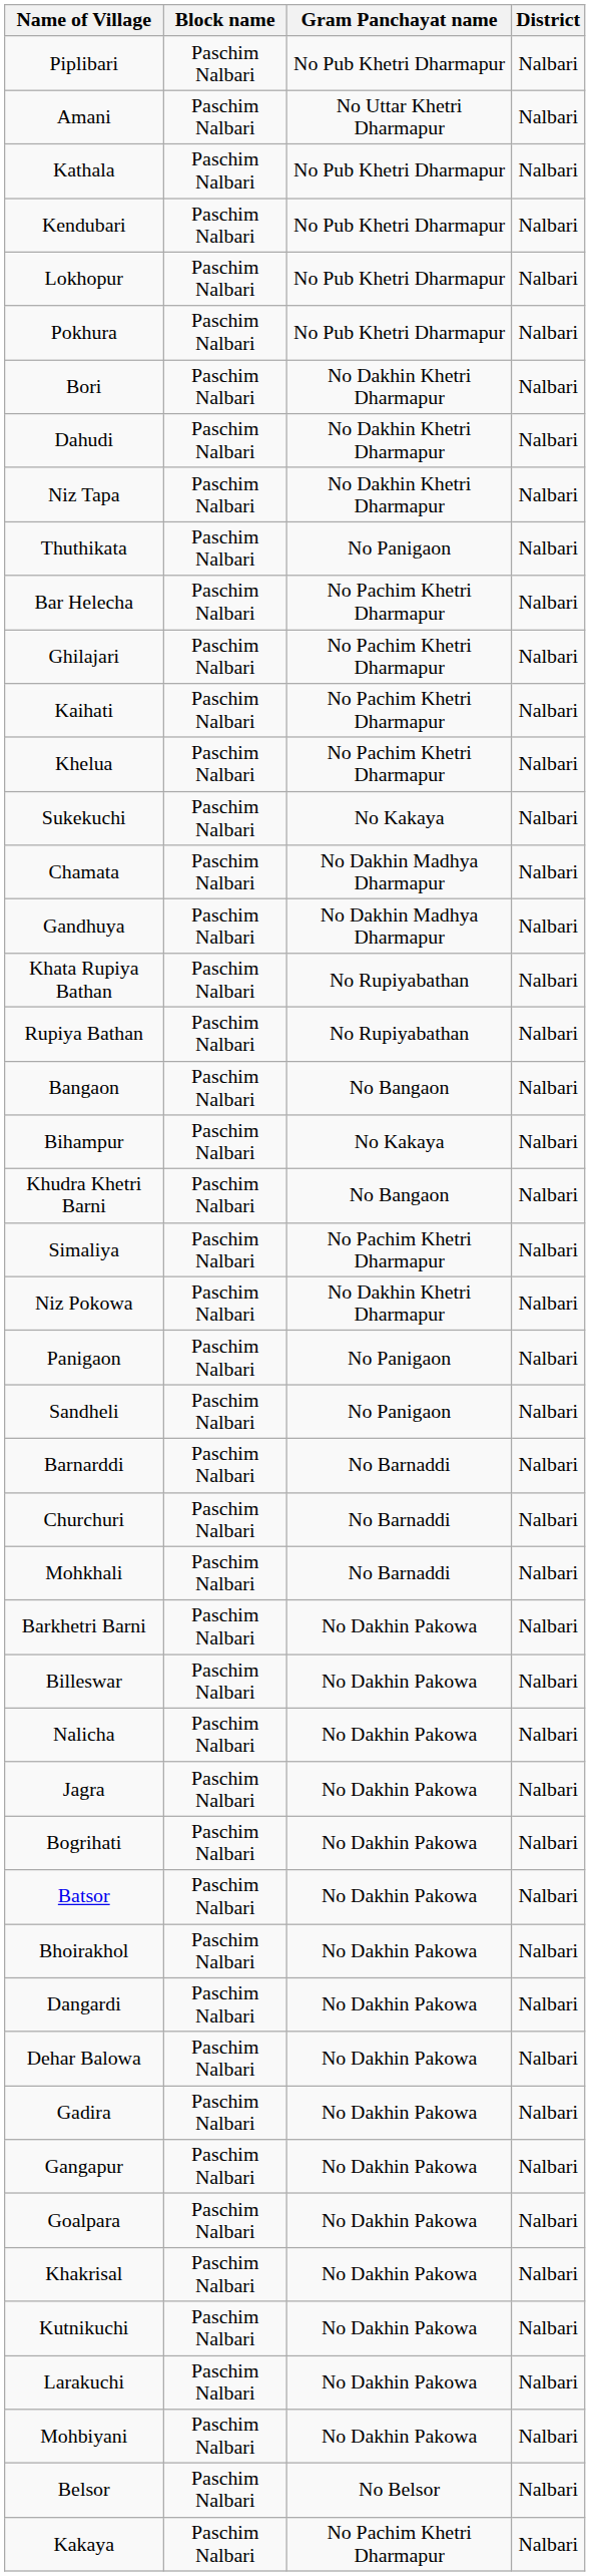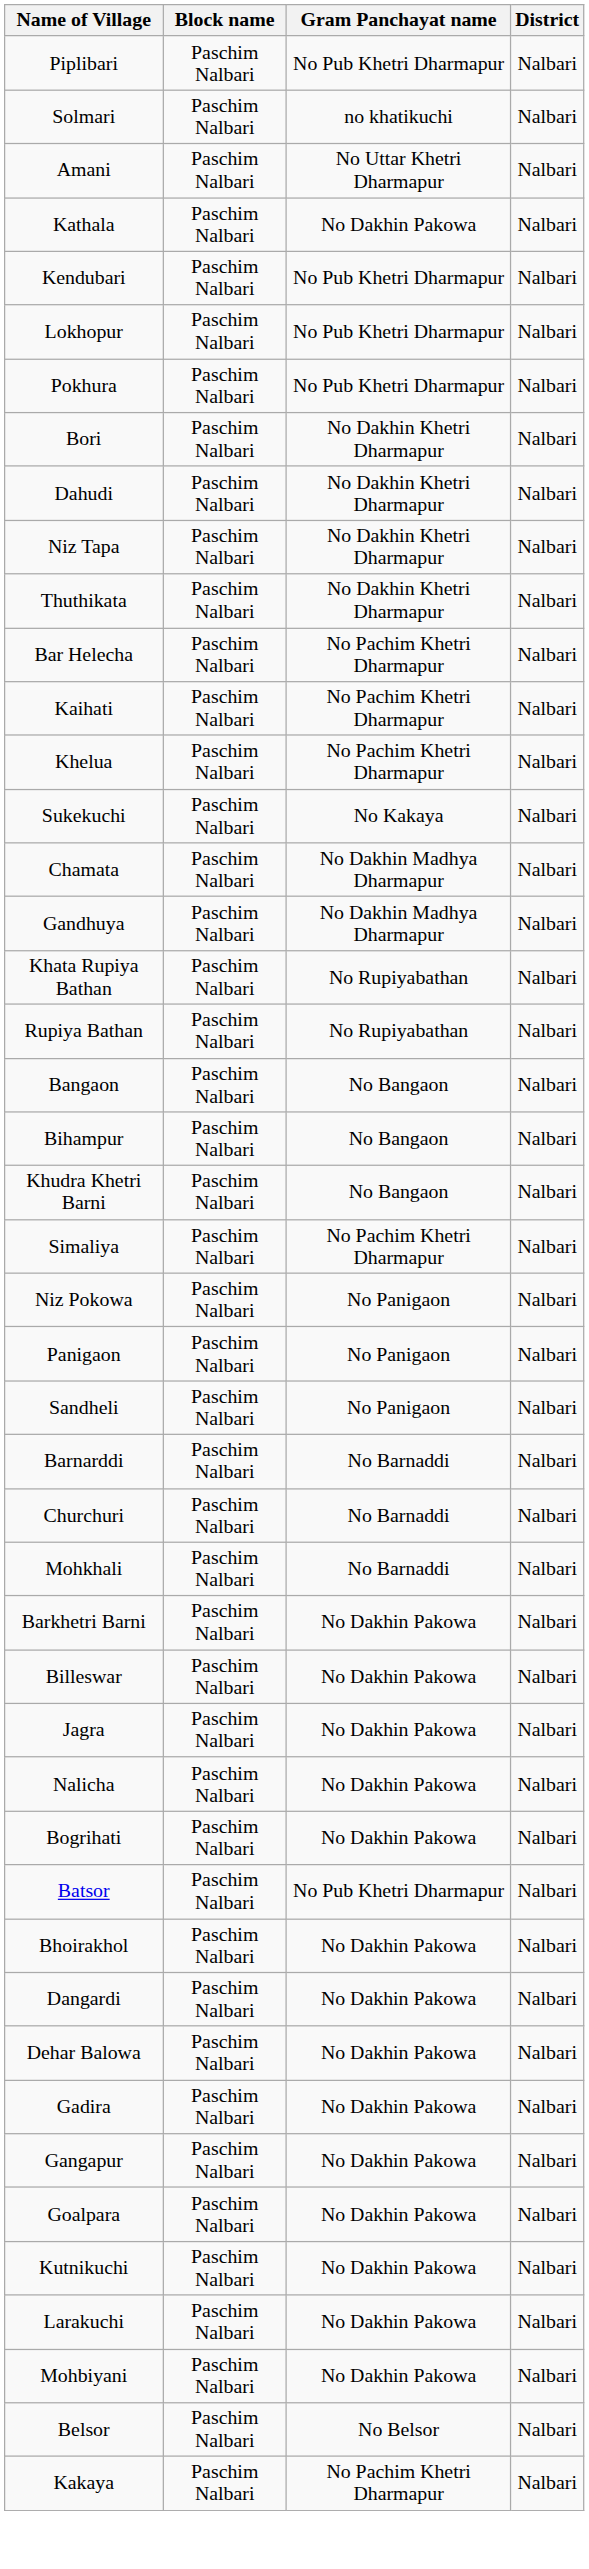 <table class="wikitable" style="text-align:center; width:75%;" align="center">
 <tr>
 <th scope="col">Name of Village</th>
 <th scope="col">Block name</th>
 <th scope="col">Gram Panchayat name</th>
 <th scope="col">District</th>
 </tr>
 <tr>
 <td>Piplibari</td>
 <td>Paschim Nalbari</td>
 <td>No Pub Khetri Dharmapur</td>
 <td>Nalbari</td>
 </tr>
 <tr>
+<td>Solmari</td>
+<td>Paschim Nalbari</td>
+<td>no khatikuchi</td>
+<td>Nalbari</td>
+</tr>
+<tr>
 <td>Amani</td>
 <td>Paschim Nalbari</td>
 <td>No Uttar Khetri Dharmapur</td>
 <td>Nalbari</td>
 </tr>
 <tr>
 <td>Kathala</td>
 <td>Paschim Nalbari</td>
-<td>No Pub Khetri Dharmapur</td>
+<td>No Dakhin Pakowa</td>
 <td>Nalbari</td>
 </tr>
 <tr>
 <td>Kendubari</td>
 <td>Paschim Nalbari</td>
 <td>No Pub Khetri Dharmapur</td>
 <td>Nalbari</td>
 </tr>
 <tr>
 <td>Lokhopur</td>
 <td>Paschim Nalbari</td>
 <td>No Pub Khetri Dharmapur</td>
 <td>Nalbari</td>
 </tr>
 <tr>
 <td>Pokhura</td>
 <td>Paschim Nalbari</td>
 <td>No Pub Khetri Dharmapur</td>
 <td>Nalbari</td>
 </tr>
 <tr>
 <td>Bori</td>
 <td>Paschim Nalbari</td>
 <td>No Dakhin Khetri Dharmapur</td>
 <td>Nalbari</td>
 </tr>
 <tr>
 <td>Dahudi</td>
 <td>Paschim Nalbari</td>
 <td>No Dakhin Khetri Dharmapur</td>
 <td>Nalbari</td>
 </tr>
 <tr>
 <td>Niz Tapa</td>
 <td>Paschim Nalbari</td>
 <td>No Dakhin Khetri Dharmapur</td>
 <td>Nalbari</td>
 </tr>
 <tr>
 <td>Thuthikata</td>
 <td>Paschim Nalbari</td>
-<td>No Panigaon</td>
+<td>No Dakhin Khetri Dharmapur</td>
 <td>Nalbari</td>
 </tr>
 <tr>
 <td>Bar Helecha</td>
-<td>Paschim Nalbari</td>
-<td>No Pachim Khetri Dharmapur</td>
-<td>Nalbari</td>
-</tr>
-<tr>
-<td>Ghilajari</td>
 <td>Paschim Nalbari</td>
 <td>No Pachim Khetri Dharmapur</td>
 <td>Nalbari</td>
 </tr>
 <tr>
 <td>Kaihati</td>
 <td>Paschim Nalbari</td>
 <td>No Pachim Khetri Dharmapur</td>
 <td>Nalbari</td>
 </tr>
 <tr>
 <td>Khelua</td>
 <td>Paschim Nalbari</td>
 <td>No Pachim Khetri Dharmapur</td>
 <td>Nalbari</td>
 </tr>
 <tr>
 <td>Sukekuchi</td>
 <td>Paschim Nalbari</td>
 <td>No Kakaya</td>
 <td>Nalbari</td>
 </tr>
 <tr>
 <td>Chamata</td>
 <td>Paschim Nalbari</td>
 <td>No Dakhin Madhya Dharmapur</td>
 <td>Nalbari</td>
 </tr>
 <tr>
 <td>Gandhuya</td>
 <td>Paschim Nalbari</td>
 <td>No Dakhin Madhya Dharmapur</td>
 <td>Nalbari</td>
 </tr>
 <tr>
 <td>Khata Rupiya Bathan</td>
 <td>Paschim Nalbari</td>
 <td>No Rupiyabathan</td>
 <td>Nalbari</td>
 </tr>
 <tr>
 <td>Rupiya Bathan</td>
 <td>Paschim Nalbari</td>
 <td>No Rupiyabathan</td>
 <td>Nalbari</td>
 </tr>
 <tr>
 <td>Bangaon</td>
 <td>Paschim Nalbari</td>
 <td>No Bangaon</td>
 <td>Nalbari</td>
 </tr>
 <tr>
 <td>Bihampur</td>
 <td>Paschim Nalbari</td>
-<td>No Kakaya</td>
+<td>No Bangaon</td>
 <td>Nalbari</td>
 </tr>
 <tr>
 <td>Khudra Khetri Barni</td>
 <td>Paschim Nalbari</td>
 <td>No Bangaon</td>
 <td>Nalbari</td>
 </tr>
 <tr>
 <td>Simaliya</td>
 <td>Paschim Nalbari</td>
 <td>No Pachim Khetri Dharmapur</td>
 <td>Nalbari</td>
 </tr>
 <tr>
 <td>Niz Pokowa</td>
 <td>Paschim Nalbari</td>
-<td>No Dakhin Khetri Dharmapur</td>
+<td>No Panigaon</td>
 <td>Nalbari</td>
 </tr>
 <tr>
 <td>Panigaon</td>
 <td>Paschim Nalbari</td>
 <td>No Panigaon</td>
 <td>Nalbari</td>
 </tr>
 <tr>
 <td>Sandheli</td>
 <td>Paschim Nalbari</td>
 <td>No Panigaon</td>
 <td>Nalbari</td>
 </tr>
 <tr>
 <td>Barnarddi</td>
 <td>Paschim Nalbari</td>
 <td>No Barnaddi</td>
 <td>Nalbari</td>
 </tr>
 <tr>
 <td>Churchuri</td>
 <td>Paschim Nalbari</td>
 <td>No Barnaddi</td>
 <td>Nalbari</td>
 </tr>
 <tr>
 <td>Mohkhali</td>
 <td>Paschim Nalbari</td>
 <td>No Barnaddi</td>
 <td>Nalbari</td>
 </tr>
 <tr>
 <td>Barkhetri Barni</td>
 <td>Paschim Nalbari</td>
 <td>No Dakhin Pakowa</td>
 <td>Nalbari</td>
 </tr>
 <tr>
 <td>Billeswar</td>
 <td>Paschim Nalbari</td>
 <td>No Dakhin Pakowa</td>
 <td>Nalbari</td>
 </tr>
 <tr>
-<td>Nalicha</td>
+<td>Jagra</td>
 <td>Paschim Nalbari</td>
 <td>No Dakhin Pakowa</td>
 <td>Nalbari</td>
 </tr>
 <tr>
-<td>Jagra</td>
+<td>Nalicha</td>
 <td>Paschim Nalbari</td>
 <td>No Dakhin Pakowa</td>
 <td>Nalbari</td>
 </tr>
 <tr>
 <td>Bogrihati</td>
 <td>Paschim Nalbari</td>
 <td>No Dakhin Pakowa</td>
 <td>Nalbari</td>
 </tr>
 <tr>
 <td><a href='#'>Batsor</a></td>
 <td>Paschim Nalbari</td>
-<td>No Dakhin Pakowa</td>
+<td>No Pub Khetri Dharmapur</td>
 <td>Nalbari</td>
 </tr>
 <tr>
 <td>Bhoirakhol</td>
 <td>Paschim Nalbari</td>
 <td>No Dakhin Pakowa</td>
 <td>Nalbari</td>
 </tr>
 <tr>
 <td>Dangardi</td>
 <td>Paschim Nalbari</td>
 <td>No Dakhin Pakowa</td>
 <td>Nalbari</td>
 </tr>
 <tr>
 <td>Dehar Balowa</td>
 <td>Paschim Nalbari</td>
 <td>No Dakhin Pakowa</td>
 <td>Nalbari</td>
 </tr>
 <tr>
 <td>Gadira</td>
 <td>Paschim Nalbari</td>
 <td>No Dakhin Pakowa</td>
 <td>Nalbari</td>
 </tr>
 <tr>
 <td>Gangapur</td>
 <td>Paschim Nalbari</td>
 <td>No Dakhin Pakowa</td>
 <td>Nalbari</td>
 </tr>
 <tr>
 <td>Goalpara</td>
 <td>Paschim Nalbari</td>
 <td>No Dakhin Pakowa</td>
 <td>Nalbari</td>
 </tr>
 <tr>
-<td>Khakrisal</td>
-<td>Paschim Nalbari</td>
-<td>No Dakhin Pakowa</td>
-<td>Nalbari</td>
-</tr>
-<tr>
 <td>Kutnikuchi</td>
 <td>Paschim Nalbari</td>
 <td>No Dakhin Pakowa</td>
 <td>Nalbari</td>
 </tr>
 <tr>
 <td>Larakuchi</td>
 <td>Paschim Nalbari</td>
 <td>No Dakhin Pakowa</td>
 <td>Nalbari</td>
 </tr>
 <tr>
 <td>Mohbiyani</td>
 <td>Paschim Nalbari</td>
 <td>No Dakhin Pakowa</td>
 <td>Nalbari</td>
 </tr>
 <tr>
 <td>Belsor</td>
 <td>Paschim Nalbari</td>
 <td>No Belsor</td>
 <td>Nalbari</td>
 </tr>
 <tr>
 <td>Kakaya</td>
 <td>Paschim Nalbari</td>
 <td>No Pachim Khetri Dharmapur</td>
 <td>Nalbari</td>
 </tr>
 </table>
